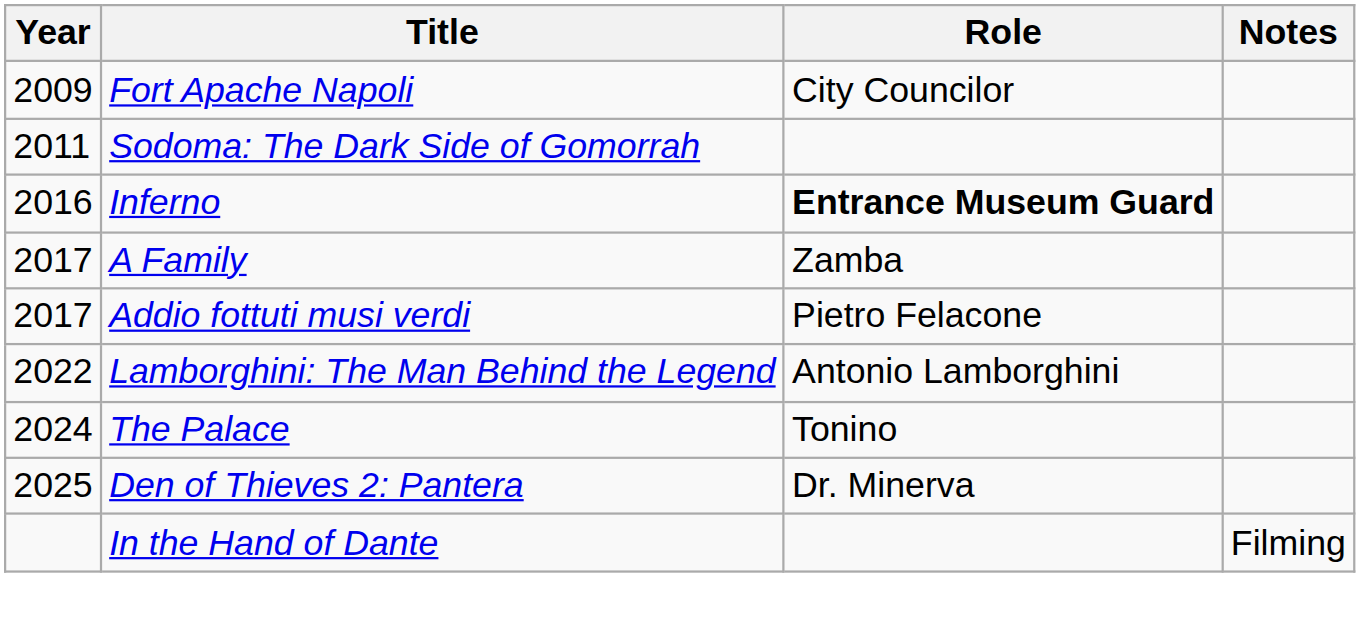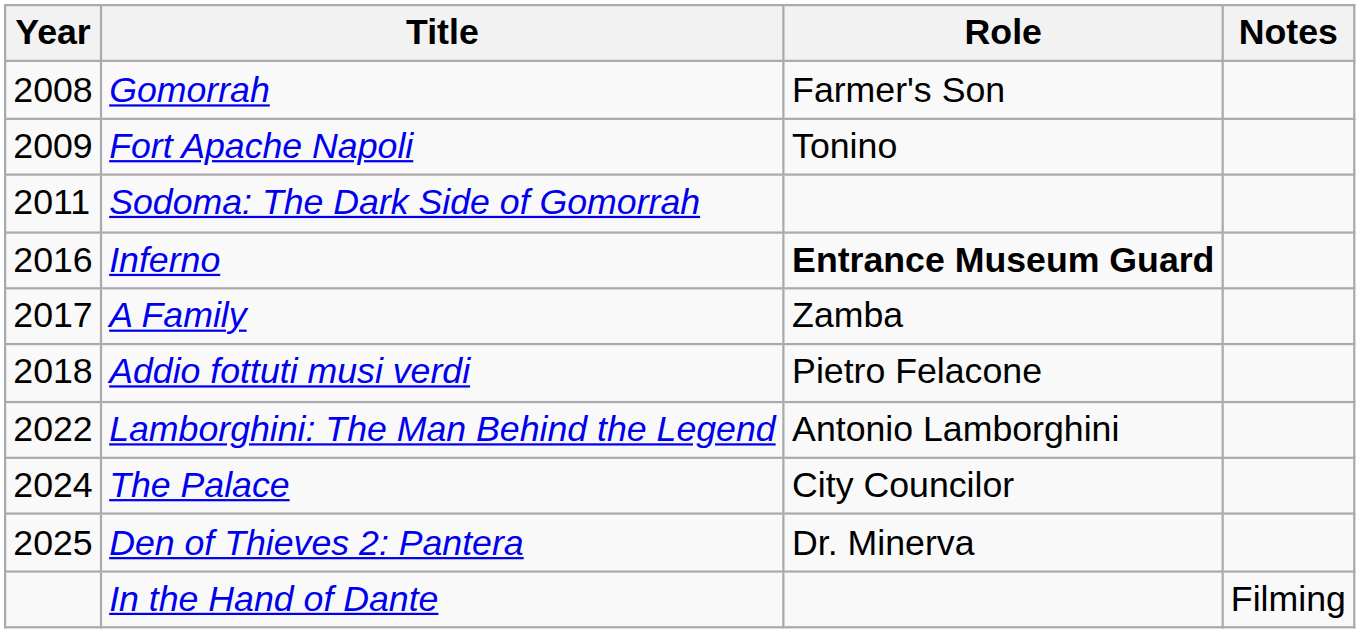 <table class="wikitable sortable">
 <tr>
 <th>Year</th>
 <th>Title</th>
 <th>Role</th>
 <th class="unsortable">Notes</th>
 </tr>
 <tr>
+<td>2008</td>
+<td><em><a href='#'>Gomorrah</a></em></td>
+<td>Farmer's Son</td>
+<td></td>
+</tr>
+<tr>
 <td>2009</td>
 <td><em><a href='#'>Fort Apache Napoli</a></em></td>
-<td>City Councilor</td>
+<td>Tonino</td>
 <td></td>
 </tr>
 <tr>
 <td>2011</td>
 <td><em><a href='#'>Sodoma: The Dark Side of Gomorrah</a></em></td>
 <td></td>
 <td></td>
 </tr>
 <tr>
 <td>2016</td>
 <td><em><a href='#'>Inferno</a></em></td>
 <td><strong>Entrance Museum Guard</strong></td>
 <td></td>
 </tr>
 <tr>
 <td>2017</td>
 <td><em><a href='#'>A Family</a></em></td>
 <td>Zamba</td>
 <td></td>
 </tr>
 <tr>
-<td>2017</td>
+<td>2018</td>
 <td><em><a href='#'>Addio fottuti musi verdi</a></em></td>
 <td>Pietro Felacone</td>
 <td></td>
 </tr>
 <tr>
 <td>2022</td>
 <td><em><a href='#'>Lamborghini: The Man Behind the Legend</a></em></td>
 <td>Antonio Lamborghini</td>
 <td></td>
 </tr>
 <tr>
 <td>2024</td>
 <td><em><a href='#'>The Palace</a></em></td>
-<td>Tonino</td>
+<td>City Councilor</td>
 <td></td>
 </tr>
 <tr>
 <td>2025</td>
 <td><em><a href='#'>Den of Thieves 2: Pantera</a></em></td>
 <td>Dr. Minerva</td>
 <td></td>
 </tr>
 <tr>
 <td></td>
 <td><em><a href='#'>In the Hand of Dante</a></em></td>
 <td></td>
 <td>Filming</td>
 </tr>
 </table>
